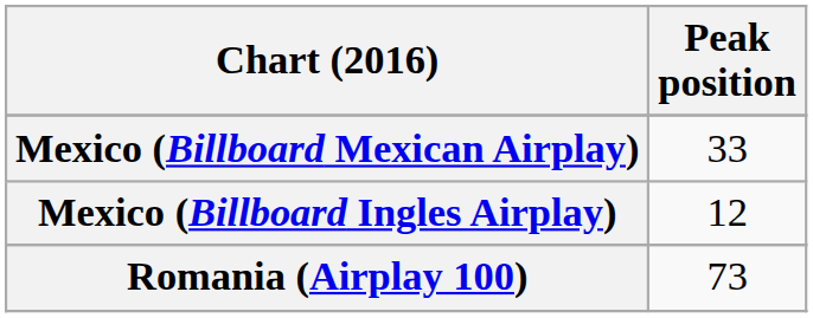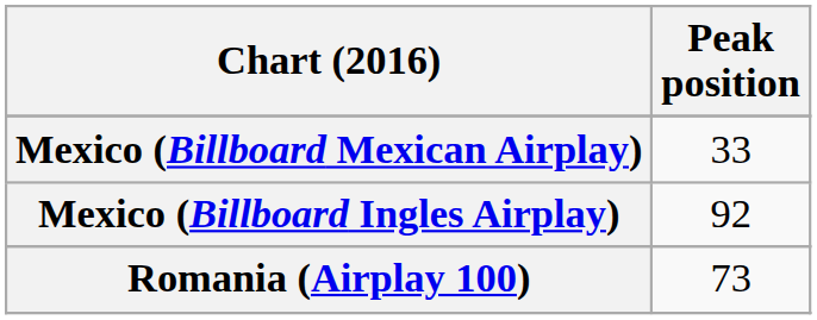 <table class="wikitable plainrowheaders sortable" style="text-align:center;">
 <tr>
 <th scope="col">Chart (2016)</th>
 <th scope="col">Peak<br>position</th>
 </tr>
 <tr>
 </tr>
 <tr>
 </tr>
 <tr>
 </tr>
 <tr>
 <th scope="row">Mexico (<a href='#'><em>Billboard</em> Mexican Airplay</a>)</th>
 <td>33</td>
 </tr>
 <tr>
 <th scope="row">Mexico (<a href='#'><em>Billboard</em> Ingles Airplay</a>)</th>
-<td>12</td>
+<td>92</td>
 </tr>
 <tr>
 </tr>
 <tr>
 <th scope="row">Romania (<a href='#'>Airplay 100</a>)</th>
 <td>73</td>
 </tr>
 <tr>
 </tr>
 <tr>
 </tr>
 <tr>
 </tr>
 <tr>
 </tr>
 <tr>
 </tr>
 <tr>
 </tr>
 <tr>
 </tr>
 </table>
